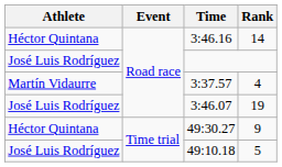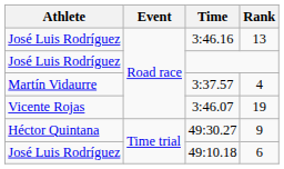 <table class=wikitable style=font-size:90%;text-align:center>
 <tr>
 <th>Athlete</th>
 <th>Event</th>
 <th>Time</th>
 <th>Rank</th>
 </tr>
 <tr>
-<td align=left><a href='#'>Héctor Quintana</a></td>
+<td align=left><a href='#'>José Luis Rodríguez</a></td>
 <td align=left rowspan="4"><a href='#'>Road race</a></td>
 <td>3:46.16</td>
-<td>14</td>
+<td>13</td>
 </tr>
 <tr>
 <td align=left><a href='#'>José Luis Rodríguez</a></td>
 <td colspan="2"></td>
 </tr>
 <tr>
 <td align=left><a href='#'>Martín Vidaurre</a></td>
 <td>3:37.57</td>
 <td>4</td>
 </tr>
 <tr>
-<td align=left><a href='#'>José Luis Rodríguez</a></td>
+<td align=left><a href='#'>Vicente Rojas</a></td>
 <td>3:46.07</td>
 <td>19</td>
 </tr>
 <tr>
 <td align=left><a href='#'>Héctor Quintana</a></td>
 <td align=left rowspan="2"><a href='#'>Time trial</a></td>
 <td>49:30.27</td>
 <td>9</td>
 </tr>
 <tr>
 <td align=left><a href='#'>José Luis Rodríguez</a></td>
 <td>49:10.18</td>
-<td>5</td>
+<td>6</td>
 </tr>
 </table>
